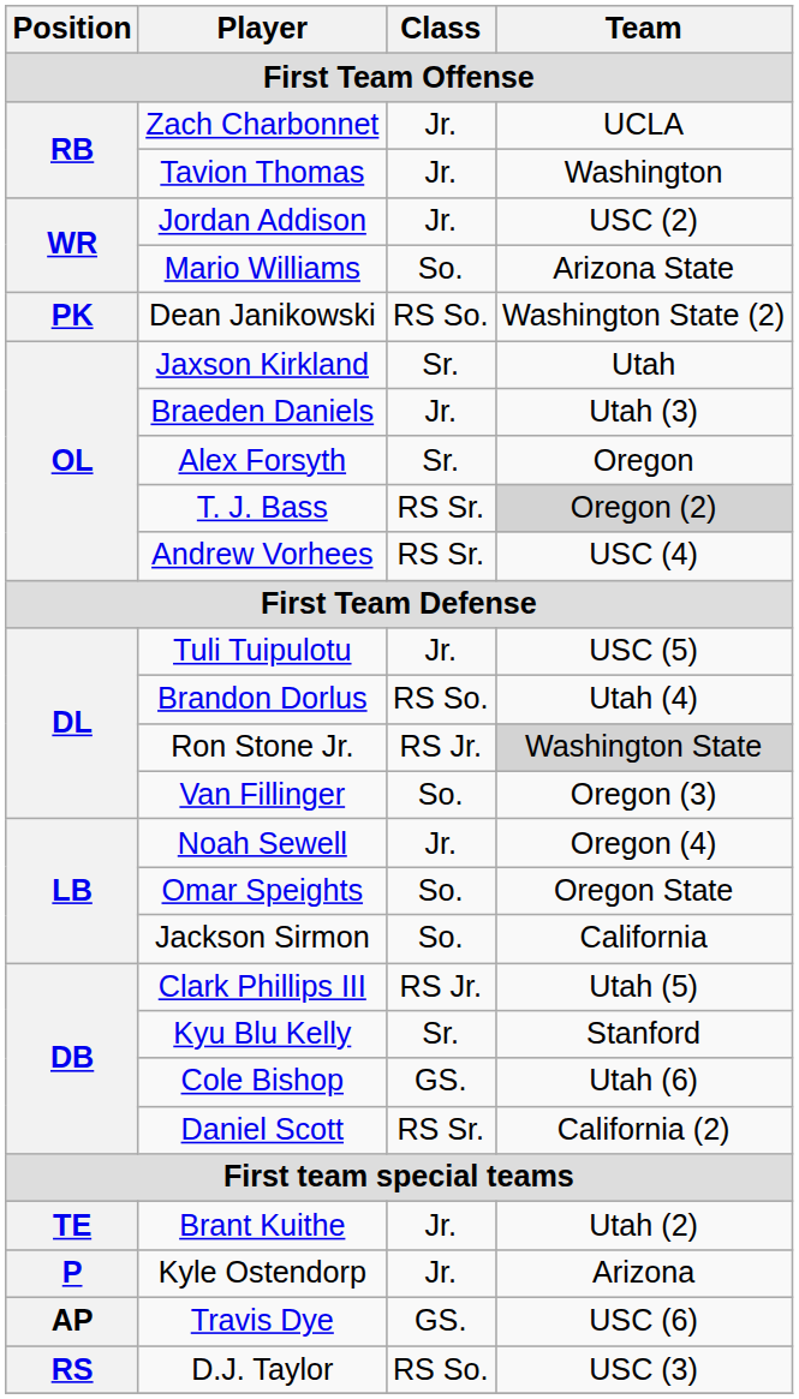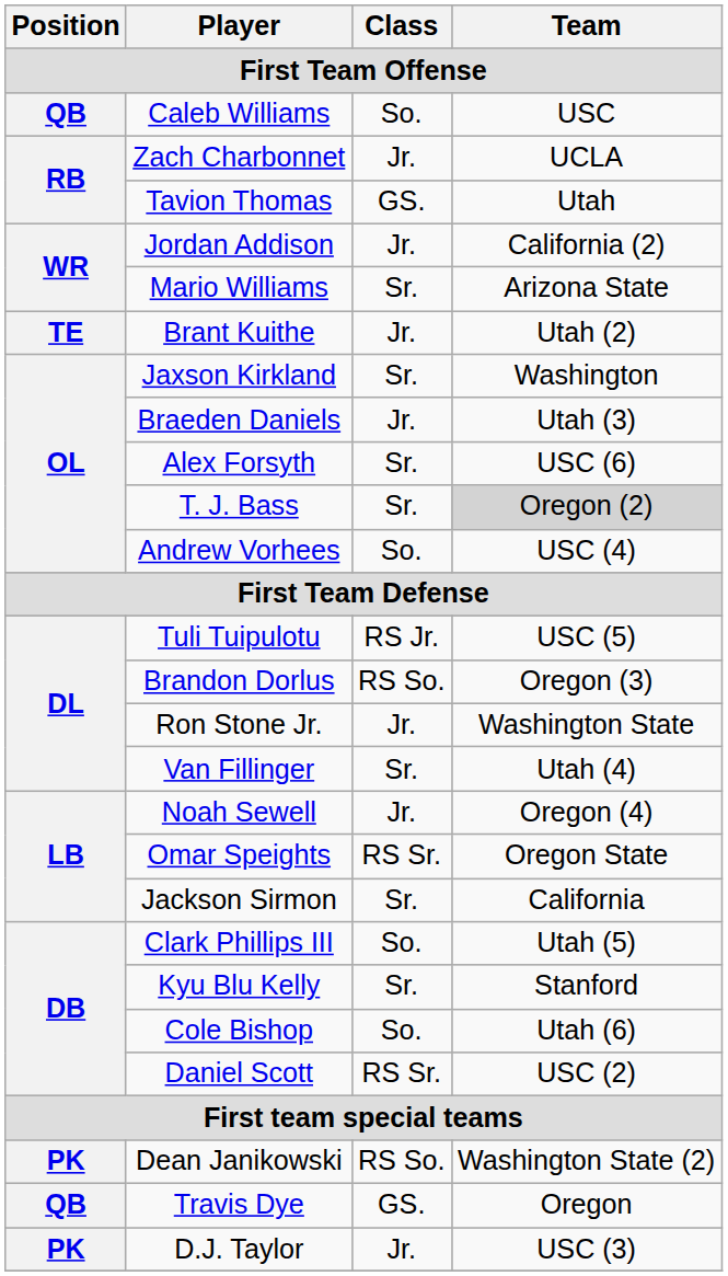 <table class="wikitable">
 <tr>
 <th>Position</th>
 <th>Player</th>
 <th>Class</th>
 <th>Team</th>
 </tr>
 <tr>
 <td colspan="4" style="text-align:center; background:#ddd;"><strong>First Team Offense</strong></td>
 </tr>
 <tr style="text-align:center;">
+<th rowspan="1"><a href='#'>QB</a></th>
+<td><a href='#'>Caleb Williams</a></td>
+<td>So.</td>
+<td>USC</td>
+</tr>
+<tr style="text-align:center;">
 <th rowspan="2"><a href='#'>RB</a></th>
 <td><a href='#'>Zach Charbonnet</a></td>
 <td>Jr.</td>
 <td>UCLA</td>
 </tr>
 <tr style="text-align:center;">
 <td><a href='#'>Tavion Thomas</a></td>
-<td>Jr.</td>
-<td>Washington</td>
+<td>GS.</td>
+<td>Utah</td>
 </tr>
 <tr style="text-align:center;">
 <th rowspan="2"><a href='#'>WR</a></th>
 <td><a href='#'>Jordan Addison</a></td>
 <td>Jr.</td>
-<td>USC (2)</td>
+<td>California (2)</td>
 </tr>
 <tr style="text-align:center;">
 <td><a href='#'>Mario Williams</a></td>
-<td>So.</td>
+<td>Sr.</td>
 <td>Arizona State</td>
 </tr>
 <tr style="text-align:center;">
-<th rowspan="1"><a href='#'>PK</a></th>
-<td>Dean Janikowski</td>
-<td>RS So.</td>
-<td>Washington State (2)</td>
+<th rowspan="1"><a href='#'>TE</a></th>
+<td><a href='#'>Brant Kuithe</a></td>
+<td>Jr.</td>
+<td>Utah (2)</td>
 </tr>
 <tr style="text-align:center;">
 <th rowspan="5"><a href='#'>OL</a></th>
 <td><a href='#'>Jaxson Kirkland</a></td>
 <td>Sr.</td>
-<td>Utah</td>
+<td>Washington</td>
 </tr>
 <tr style="text-align:center;">
 <td><a href='#'>Braeden Daniels</a></td>
 <td>Jr.</td>
 <td>Utah (3)</td>
 </tr>
 <tr style="text-align:center;">
 <td><a href='#'>Alex Forsyth</a></td>
 <td>Sr.</td>
-<td>Oregon</td>
+<td>USC (6)</td>
 </tr>
 <tr style="text-align:center;">
 <td><a href='#'>T. J. Bass</a></td>
-<td>RS Sr.</td>
+<td>Sr.</td>
 <td style="background: lightgrey;">Oregon (2)</td>
 </tr>
 <tr style="text-align:center;">
 <td><a href='#'>Andrew Vorhees</a></td>
-<td>RS Sr.</td>
+<td>So.</td>
 <td>USC (4)</td>
 </tr>
 <tr style="text-align:center;">
 <td colspan="4" style="text-align:center; background:#ddd;"><strong>First Team Defense</strong></td>
 </tr>
 <tr style="text-align:center;">
 <th rowspan="4"><a href='#'>DL</a></th>
 <td><a href='#'>Tuli Tuipulotu</a></td>
-<td>Jr.</td>
+<td>RS Jr.</td>
 <td>USC (5)</td>
 </tr>
 <tr style="text-align:center;">
 <td><a href='#'>Brandon Dorlus</a></td>
 <td>RS So.</td>
-<td>Utah (4)</td>
+<td>Oregon (3)</td>
 </tr>
 <tr style="text-align:center;">
 <td>Ron Stone Jr.</td>
-<td>RS Jr.</td>
-<td style="background: lightgrey;">Washington State</td>
+<td>Jr.</td>
+<td>Washington State</td>
 </tr>
 <tr style="text-align:center;">
 <td><a href='#'>Van Fillinger</a></td>
-<td>So.</td>
-<td>Oregon (3)</td>
+<td>Sr.</td>
+<td>Utah (4)</td>
 </tr>
 <tr style="text-align:center;">
 <th rowspan="3"><a href='#'>LB</a></th>
 <td><a href='#'>Noah Sewell</a></td>
 <td>Jr.</td>
 <td>Oregon (4)</td>
 </tr>
 <tr style="text-align:center;">
 <td><a href='#'>Omar Speights</a></td>
-<td>So.</td>
+<td>RS Sr.</td>
 <td>Oregon State</td>
 </tr>
 <tr style="text-align:center;">
 <td>Jackson Sirmon</td>
-<td>So.</td>
+<td>Sr.</td>
 <td>California</td>
 </tr>
 <tr style="text-align:center;">
 <th rowspan="4"><a href='#'>DB</a></th>
 <td><a href='#'>Clark Phillips III</a></td>
-<td>RS Jr.</td>
+<td>So.</td>
 <td>Utah (5)</td>
 </tr>
 <tr style="text-align:center;">
 <td><a href='#'>Kyu Blu Kelly</a></td>
 <td>Sr.</td>
 <td>Stanford</td>
 </tr>
 <tr style="text-align:center;">
 <td><a href='#'>Cole Bishop</a></td>
-<td>GS.</td>
+<td>So.</td>
 <td>Utah (6)</td>
 </tr>
 <tr style="text-align:center;">
 <td><a href='#'>Daniel Scott</a></td>
 <td>RS Sr.</td>
-<td>California (2)</td>
+<td>USC (2)</td>
 </tr>
 <tr>
 <td colspan="4" style="text-align:center; background:#ddd;"><strong>First team special teams</strong></td>
 </tr>
 <tr style="text-align:center;">
-<th rowspan="1"><a href='#'>TE</a></th>
-<td><a href='#'>Brant Kuithe</a></td>
-<td>Jr.</td>
-<td>Utah (2)</td>
+<th rowspan="1"><a href='#'>PK</a></th>
+<td>Dean Janikowski</td>
+<td>RS So.</td>
+<td>Washington State (2)</td>
 </tr>
 <tr style="text-align:center;">
-<th rowspan="1"><a href='#'>P</a></th>
-<td>Kyle Ostendorp</td>
-<td>Jr.</td>
-<td>Arizona</td>
+<th rowspan="1"><a href='#'>QB</a></th>
+<td><a href='#'>Travis Dye</a></td>
+<td>GS.</td>
+<td>Oregon</td>
 </tr>
 <tr style="text-align:center;">
-<th rowspan="1">AP</th>
-<td><a href='#'>Travis Dye</a></td>
-<td>GS.</td>
-<td>USC (6)</td>
-</tr>
-<tr style="text-align:center;">
-<th rowspan="1"><a href='#'>RS</a></th>
+<th rowspan="1"><a href='#'>PK</a></th>
 <td>D.J. Taylor</td>
-<td>RS So.</td>
+<td>Jr.</td>
 <td>USC (3)</td>
 </tr>
 <tr>
 </tr>
 </table>
